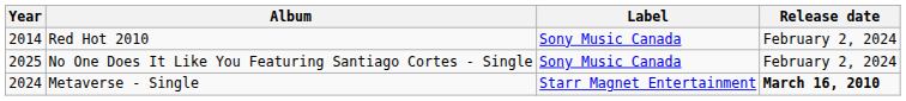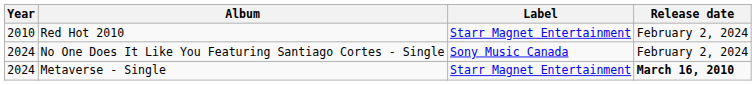 <table class="wikitable">
 <tr>
 <th>Year</th>
 <th>Album</th>
 <th>Label</th>
 <th>Release date</th>
 </tr>
 <tr>
-<td>2014</td>
+<td>2010</td>
 <td>Red Hot 2010</td>
-<td><a href='#'>Sony Music Canada</a></td>
+<td><a href='#'>Starr Magnet Entertainment</a></td>
 <td>February 2, 2024</td>
 </tr>
 <tr>
-<td>2025</td>
+<td>2024</td>
 <td>No One Does It Like You Featuring Santiago Cortes - Single</td>
 <td><a href='#'>Sony Music Canada</a></td>
 <td>February 2, 2024</td>
 </tr>
 <tr>
 <td>2024</td>
 <td>Metaverse - Single</td>
 <td><a href='#'>Starr Magnet Entertainment</a></td>
 <td><strong>March 16, 2010</strong></td>
 </tr>
 </table>
